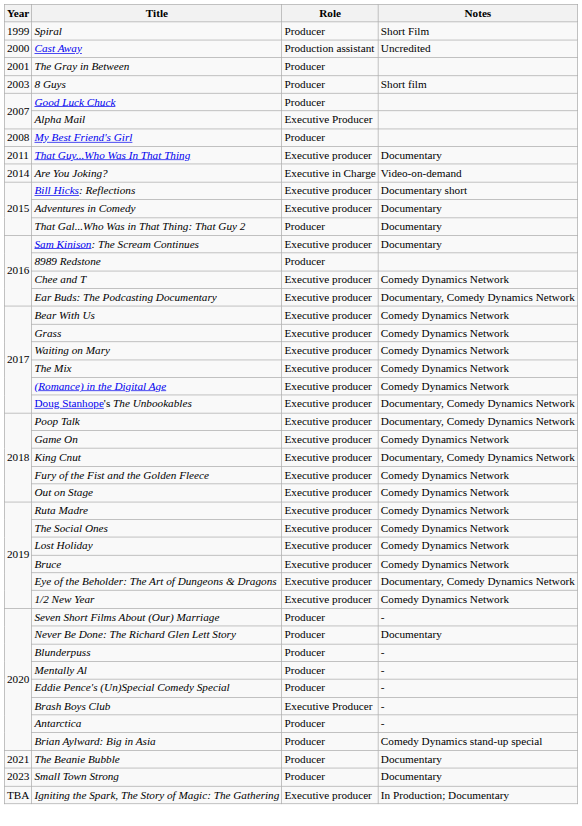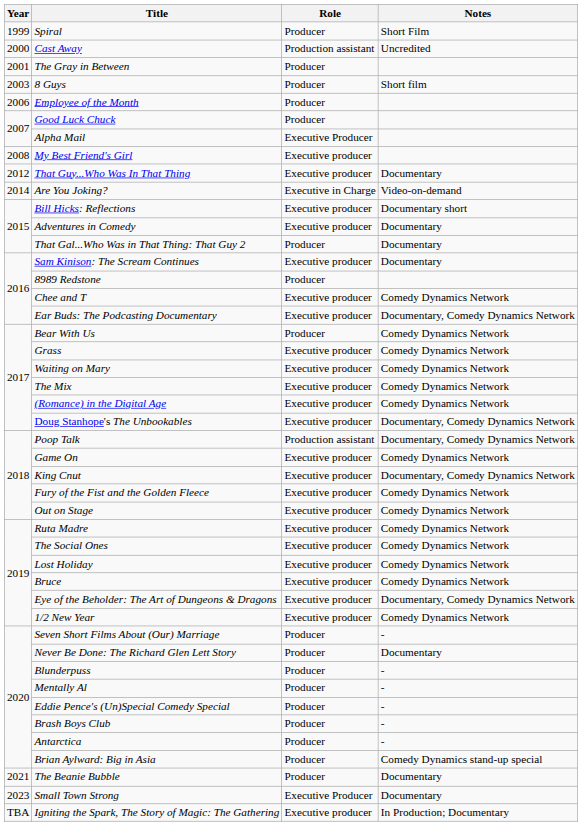 <table class="wikitable">
 <tr>
 <th>Year</th>
 <th>Title</th>
 <th>Role</th>
 <th>Notes</th>
 </tr>
 <tr>
 <td>1999</td>
 <td><em>Spiral</em></td>
 <td>Producer</td>
 <td>Short Film</td>
 </tr>
 <tr>
 <td>2000</td>
 <td><em><a href='#'>Cast Away</a></em></td>
 <td>Production assistant</td>
 <td>Uncredited</td>
 </tr>
 <tr>
 <td>2001</td>
 <td><em>The Gray in Between</em></td>
 <td>Producer</td>
 <td></td>
 </tr>
 <tr>
 <td>2003</td>
 <td><em>8 Guys</em></td>
 <td>Producer</td>
 <td>Short film</td>
 </tr>
 <tr>
+<td>2006</td>
+<td><em><a href='#'>Employee of the Month</a></em></td>
+<td>Producer</td>
+<td></td>
+</tr>
+<tr>
 <td rowspan="2">2007</td>
 <td><em><a href='#'>Good Luck Chuck</a></em></td>
 <td>Producer</td>
 <td></td>
 </tr>
 <tr>
 <td><em>Alpha Mail</em></td>
 <td>Executive Producer</td>
 <td></td>
 </tr>
 <tr>
 <td>2008</td>
 <td><em><a href='#'>My Best Friend's Girl</a></em></td>
-<td>Producer</td>
+<td>Executive producer</td>
 <td></td>
 </tr>
 <tr>
-<td>2011</td>
+<td>2012</td>
 <td><em><a href='#'>That Guy...Who Was In That Thing</a></em></td>
 <td>Executive producer</td>
 <td>Documentary</td>
 </tr>
 <tr>
 <td>2014</td>
 <td><em>Are You Joking?</em></td>
 <td>Executive in Charge</td>
 <td>Video-on-demand</td>
 </tr>
 <tr>
 <td rowspan="3">2015</td>
 <td><em><a href='#'>Bill Hicks</a>: Reflections</em></td>
 <td>Executive producer</td>
 <td>Documentary short</td>
 </tr>
 <tr>
 <td><em>Adventures in Comedy</em></td>
 <td>Executive producer</td>
 <td>Documentary</td>
 </tr>
 <tr>
 <td><em>That Gal...Who Was in That Thing: That Guy 2</em></td>
 <td>Producer</td>
 <td>Documentary</td>
 </tr>
 <tr>
 <td rowspan="4">2016</td>
 <td><em><a href='#'>Sam Kinison</a>: The Scream Continues</em></td>
 <td>Executive producer</td>
 <td>Documentary</td>
 </tr>
 <tr>
 <td><em>8989 Redstone</em></td>
 <td>Producer</td>
 <td></td>
 </tr>
 <tr>
 <td><em>Chee and T</em></td>
 <td>Executive producer</td>
 <td>Comedy Dynamics Network</td>
 </tr>
 <tr>
 <td><em>Ear Buds: The Podcasting Documentary</em></td>
 <td>Executive producer</td>
 <td>Documentary, Comedy Dynamics Network</td>
 </tr>
 <tr>
 <td rowspan="6">2017</td>
 <td><em>Bear With Us</em></td>
-<td>Executive producer</td>
+<td>Producer</td>
 <td>Comedy Dynamics Network</td>
 </tr>
 <tr>
 <td><em>Grass</em></td>
 <td>Executive producer</td>
 <td>Comedy Dynamics Network</td>
 </tr>
 <tr>
 <td><em>Waiting on Mary</em></td>
 <td>Executive producer</td>
 <td>Comedy Dynamics Network</td>
 </tr>
 <tr>
 <td><em>The Mix</em></td>
 <td>Executive producer</td>
 <td>Comedy Dynamics Network</td>
 </tr>
 <tr>
 <td><em><a href='#'>(Romance) in the Digital Age</a></em></td>
 <td>Executive producer</td>
 <td>Comedy Dynamics Network</td>
 </tr>
 <tr>
 <td><a href='#'>Doug Stanhope</a>'s <em>The Unbookables</em></td>
 <td>Executive producer</td>
 <td>Documentary, Comedy Dynamics Network</td>
 </tr>
 <tr>
 <td rowspan="5">2018</td>
 <td><em>Poop Talk</em></td>
-<td>Executive producer</td>
+<td>Production assistant</td>
 <td>Documentary, Comedy Dynamics Network</td>
 </tr>
 <tr>
 <td><em>Game On</em></td>
 <td>Executive producer</td>
 <td>Comedy Dynamics Network</td>
 </tr>
 <tr>
 <td><em>King Cnut</em></td>
 <td>Executive producer</td>
 <td>Documentary, Comedy Dynamics Network</td>
 </tr>
 <tr>
 <td><em>Fury of the Fist and the Golden Fleece</em></td>
 <td>Executive producer</td>
 <td>Comedy Dynamics Network</td>
 </tr>
 <tr>
 <td><em>Out on Stage</em></td>
 <td>Executive producer</td>
 <td>Comedy Dynamics Network</td>
 </tr>
 <tr>
 <td rowspan="6">2019</td>
 <td><em>Ruta Madre</em></td>
 <td>Executive producer</td>
 <td>Comedy Dynamics Network</td>
 </tr>
 <tr>
 <td><em>The Social Ones</em></td>
 <td>Executive producer</td>
 <td>Comedy Dynamics Network</td>
 </tr>
 <tr>
 <td><em>Lost Holiday</em></td>
 <td>Executive producer</td>
 <td>Comedy Dynamics Network</td>
 </tr>
 <tr>
 <td><em>Bruce</em></td>
 <td>Executive producer</td>
 <td>Comedy Dynamics Network</td>
 </tr>
 <tr>
 <td><em>Eye of the Beholder: The Art of Dungeons & Dragons</em></td>
 <td>Executive producer</td>
 <td>Documentary, Comedy Dynamics Network</td>
 </tr>
 <tr>
 <td><em>1/2 New Year</em></td>
 <td>Executive producer</td>
 <td>Comedy Dynamics Network</td>
 </tr>
 <tr>
 <td rowspan="8">2020</td>
 <td><em>Seven Short Films About (Our) Marriage</em></td>
 <td>Producer</td>
 <td>-</td>
 </tr>
 <tr>
 <td><em>Never Be Done: The Richard Glen Lett Story</em></td>
 <td>Producer</td>
 <td>Documentary</td>
 </tr>
 <tr>
 <td><em>Blunderpuss</em></td>
 <td>Producer</td>
 <td>-</td>
 </tr>
 <tr>
 <td><em>Mentally Al</em></td>
 <td>Producer</td>
 <td>-</td>
 </tr>
 <tr>
 <td><em>Eddie Pence's (Un)Special Comedy Special</em></td>
 <td>Producer</td>
 <td>-</td>
 </tr>
 <tr>
 <td><em>Brash Boys Club</em></td>
-<td>Executive Producer</td>
+<td>Producer</td>
 <td>-</td>
 </tr>
 <tr>
 <td><em>Antarctica</em></td>
 <td>Producer</td>
 <td>-</td>
 </tr>
 <tr>
 <td><em>Brian Aylward: Big in Asia</em></td>
 <td>Producer</td>
 <td>Comedy Dynamics stand-up special</td>
 </tr>
 <tr>
 <td>2021</td>
 <td><em>The Beanie Bubble</em></td>
 <td>Producer</td>
 <td>Documentary</td>
 </tr>
 <tr>
 <td>2023</td>
 <td><em>Small Town Strong</em></td>
-<td>Producer</td>
+<td>Executive Producer</td>
 <td>Documentary</td>
 </tr>
 <tr>
 <td>TBA</td>
 <td><em>Igniting the Spark, The Story of Magic: The Gathering</em></td>
 <td>Executive producer</td>
 <td>In Production; Documentary</td>
 </tr>
 </table>
